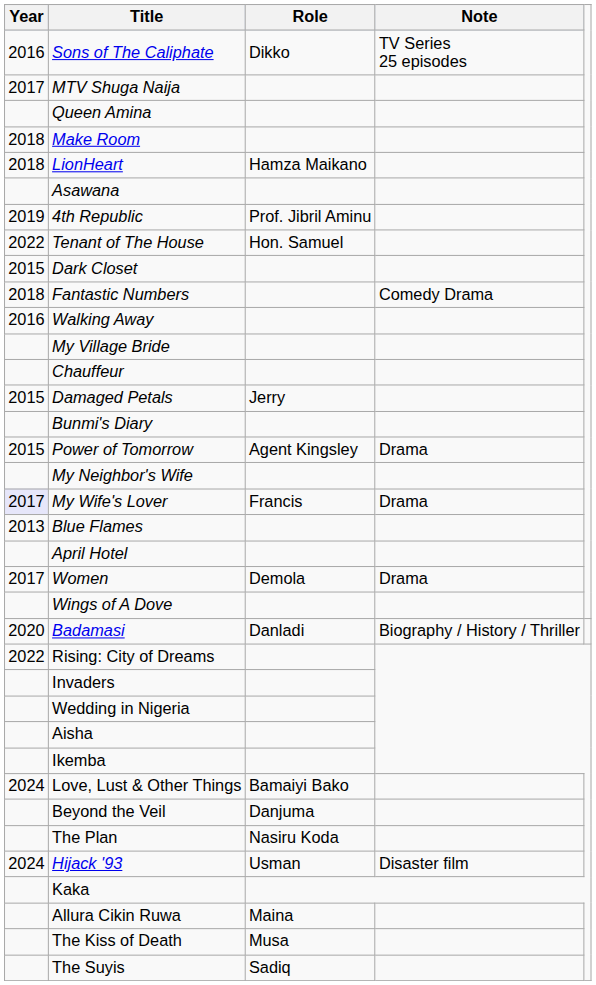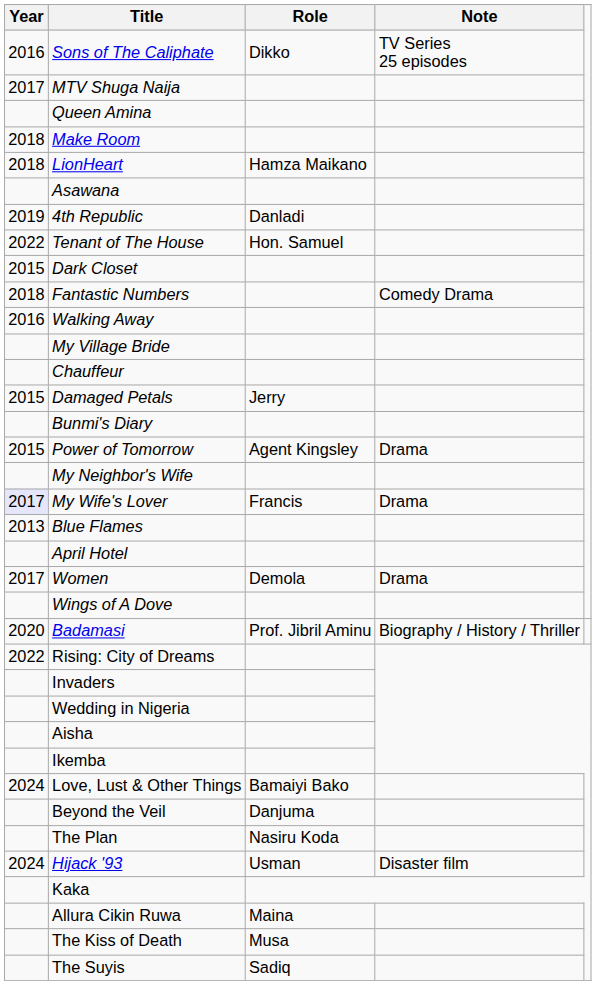 <table class="wikitable sortable">
 <tr style="background:#b0c4de; text-align:center;">
 <th>Year</th>
 <th>Title</th>
 <th>Role</th>
 <th>Note</th>
 </tr>
 <tr>
 <td>2016</td>
 <td><em><a href='#'>Sons of The Caliphate</a></em></td>
 <td>Dikko</td>
 <td>TV Series<br>25 episodes</td>
 </tr>
 <tr>
 <td>2017</td>
 <td><em>MTV Shuga Naija</em></td>
 <td></td>
 <td></td>
 </tr>
 <tr>
 <td></td>
 <td><em>Queen Amina</em></td>
 <td></td>
 <td></td>
 </tr>
 <tr>
 <td>2018</td>
 <td><em><a href='#'>Make Room</a></em></td>
 <td></td>
 <td></td>
 </tr>
 <tr>
 <td>2018</td>
 <td><em><a href='#'>LionHeart</a></em></td>
 <td>Hamza Maikano</td>
 <td></td>
 </tr>
 <tr>
 <td></td>
 <td><em>Asawana</em></td>
 <td></td>
 <td></td>
 </tr>
 <tr>
 <td>2019</td>
 <td><em>4th Republic</em></td>
-<td>Prof. Jibril Aminu</td>
+<td>Danladi</td>
 <td></td>
 </tr>
 <tr>
 <td>2022</td>
 <td><em>Tenant of The House</em></td>
 <td>Hon. Samuel</td>
 <td></td>
 </tr>
 <tr>
 <td>2015</td>
 <td><em>Dark Closet</em></td>
 <td></td>
 <td></td>
 </tr>
 <tr>
 <td>2018</td>
 <td><em>Fantastic Numbers</em></td>
 <td></td>
 <td>Comedy Drama</td>
 </tr>
 <tr>
 <td>2016</td>
 <td><em>Walking Away</em></td>
 <td></td>
 <td></td>
 </tr>
 <tr>
 <td></td>
 <td><em>My Village Bride</em></td>
 <td></td>
 <td></td>
 </tr>
 <tr>
 <td></td>
 <td><em>Chauffeur</em></td>
 <td></td>
 <td></td>
 </tr>
 <tr>
 <td>2015</td>
 <td><em>Damaged Petals</em></td>
 <td>Jerry</td>
 <td></td>
 </tr>
 <tr>
 <td></td>
 <td><em>Bunmi's Diary</em></td>
 <td></td>
 <td></td>
 </tr>
 <tr>
 <td>2015</td>
 <td><em>Power of Tomorrow</em></td>
 <td>Agent Kingsley</td>
 <td>Drama</td>
 </tr>
 <tr>
 <td></td>
 <td><em>My Neighbor's Wife</em></td>
 <td></td>
 <td></td>
 </tr>
 <tr>
 <td style="background: lavender;">2017</td>
 <td><em>My Wife's Lover</em></td>
 <td>Francis</td>
 <td>Drama</td>
 </tr>
 <tr>
 <td>2013</td>
 <td><em>Blue Flames</em></td>
 <td></td>
 <td></td>
 </tr>
 <tr>
 <td></td>
 <td><em>April Hotel</em></td>
 <td></td>
 <td></td>
 </tr>
 <tr>
 <td>2017</td>
 <td><em>Women</em></td>
 <td>Demola</td>
 <td>Drama</td>
 </tr>
 <tr>
 <td></td>
 <td><em>Wings of A Dove</em></td>
 <td></td>
 <td></td>
 </tr>
 <tr>
 <td>2020</td>
 <td><em><a href='#'>Badamasi</a></em></td>
-<td>Danladi</td>
+<td>Prof. Jibril Aminu</td>
 <td>Biography / History / Thriller</td>
 <td></td>
 </tr>
 <tr>
 <td>2022</td>
 <td>Rising: City of Dreams</td>
 <td></td>
 </tr>
 <tr>
 <td></td>
 <td>Invaders</td>
 <td></td>
 </tr>
 <tr>
 <td></td>
 <td>Wedding in Nigeria</td>
 <td></td>
 </tr>
 <tr>
 <td></td>
 <td>Aisha</td>
 <td></td>
 </tr>
 <tr>
 <td></td>
 <td>Ikemba</td>
 <td></td>
 </tr>
 <tr>
 <td>2024</td>
 <td>Love, Lust & Other Things</td>
 <td>Bamaiyi Bako</td>
 <td></td>
 </tr>
 <tr>
 <td></td>
 <td>Beyond the Veil</td>
 <td>Danjuma</td>
 <td></td>
 </tr>
 <tr>
 <td></td>
 <td>The Plan</td>
 <td>Nasiru Koda</td>
 <td></td>
 </tr>
 <tr>
 <td>2024</td>
 <td><a href='#'><em>Hijack '93</em></a></td>
 <td>Usman</td>
 <td>Disaster film</td>
 </tr>
 <tr>
 <td></td>
 <td>Kaka</td>
 </tr>
 <tr>
 <td></td>
 <td>Allura Cikin Ruwa</td>
 <td>Maina</td>
 <td></td>
 </tr>
 <tr>
 <td></td>
 <td>The Kiss of Death</td>
 <td>Musa</td>
 <td></td>
 </tr>
 <tr>
 <td></td>
 <td>The Suyis</td>
 <td>Sadiq</td>
 <td></td>
 </tr>
 </table>
